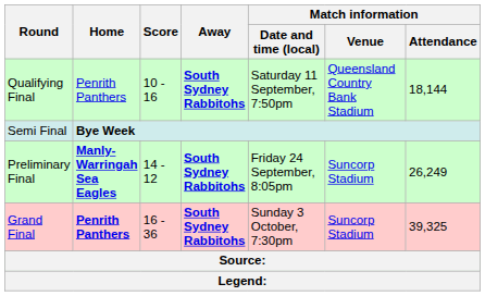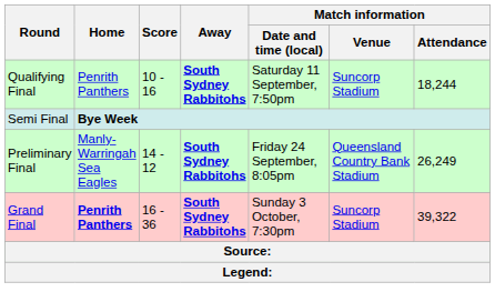 <table class="wikitable">
 <tr>
 <th rowspan="2">Round</th>
 <th rowspan="2">Home</th>
 <th rowspan="2">Score</th>
 <th rowspan="2">Away</th>
 <th colspan="5">Match information</th>
 </tr>
 <tr>
 <th width="17%">Date and time (local)</th>
 <th width="18%">Venue</th>
 <th width="7%">Attendance</th>
 </tr>
 <tr style="background:#cfc;">
 <td>Qualifying Final</td>
 <td> <a href='#'>Penrith Panthers</a></td>
 <td>10 - 16</td>
 <td><strong> <a href='#'>South Sydney Rabbitohs</a></strong></td>
 <td>Saturday 11 September, 7:50pm</td>
-<td><a href='#'>Queensland Country Bank Stadium</a></td>
-<td>18,144</td>
+<td><a href='#'>Suncorp Stadium</a></td>
+<td>18,244</td>
 </tr>
 <tr style="background:#cfecec;">
 <td>Semi Final</td>
 <td colspan="7" align="left"><strong>Bye Week</strong></td>
 </tr>
 <tr style="background:#cfc;">
 <td>Preliminary Final</td>
-<td><strong> <a href='#'>Manly-Warringah Sea Eagles</a></strong></td>
+<td> <a href='#'>Manly-Warringah Sea Eagles</a></td>
 <td>14 - 12</td>
 <td><strong> <a href='#'>South Sydney Rabbitohs</a></strong></td>
 <td>Friday 24 September, 8:05pm</td>
-<td><a href='#'>Suncorp Stadium</a></td>
+<td><a href='#'>Queensland Country Bank Stadium</a></td>
 <td>26,249</td>
 </tr>
 <tr style="background:#fcc;">
 <td><a href='#'>Grand Final</a></td>
 <td><strong> <a href='#'>Penrith Panthers</a></strong></td>
 <td>16 - 36</td>
 <td><strong> <a href='#'>South Sydney Rabbitohs</a></strong></td>
 <td>Sunday 3 October, 7:30pm</td>
 <td><a href='#'>Suncorp Stadium</a></td>
-<td>39,325</td>
+<td>39,322</td>
 </tr>
 <tr style="background:#cfc;">
 <th colspan="7">Source:</th>
 </tr>
 <tr>
 <th colspan="7"><strong>Legend</strong>:    </th>
 </tr>
 </table>
